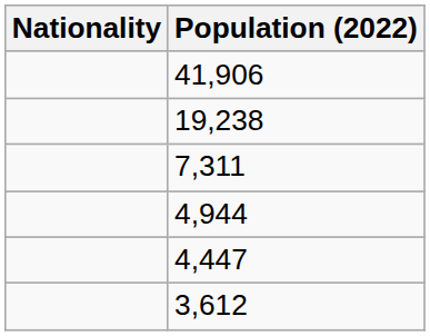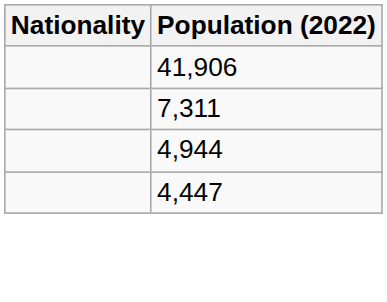 <table class="wikitable floatright">
 <tr>
 <th>Nationality</th>
 <th>Population (2022)</th>
 </tr>
 <tr>
 <td></td>
 <td>41,906</td>
-</tr>
-<tr>
-<td></td>
-<td>19,238</td>
 </tr>
 <tr>
 <td></td>
 <td>7,311</td>
 </tr>
 <tr>
 <td></td>
 <td>4,944</td>
 </tr>
 <tr>
 <td></td>
 <td>4,447</td>
 </tr>
-<tr>
-<td></td>
-<td>3,612</td>
-</tr>
 </table>
